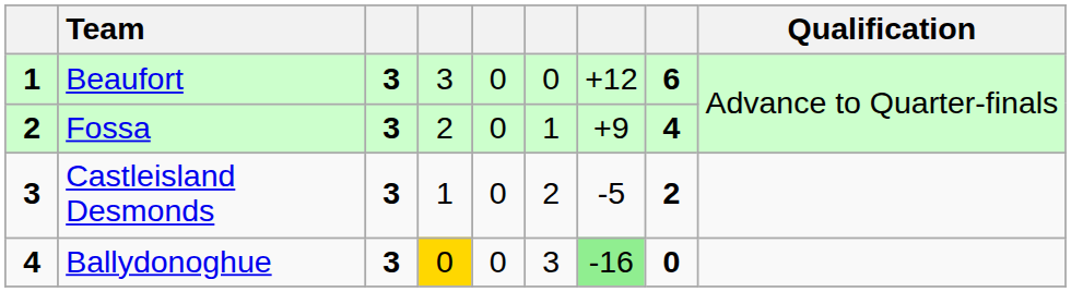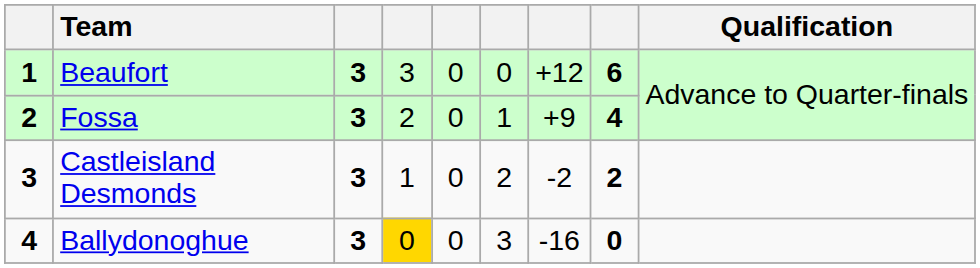 <table class="wikitable" style="text-align:center">
 <tr>
 <th width="20"></th>
 <th width="150" style="text-align:left;">Team</th>
 <th width="20"></th>
 <th width="20"></th>
 <th width="20"></th>
 <th width="20"></th>
 <th width="20"></th>
 <th width="20"></th>
 <th>Qualification</th>
 </tr>
 <tr style="background:#ccffcc">
 <td><strong>1</strong></td>
 <td align="left"> <a href='#'>Beaufort</a></td>
 <td><strong>3</strong></td>
 <td>3</td>
 <td>0</td>
 <td>0</td>
 <td>+12</td>
 <td><strong>6</strong></td>
 <td rowspan="2">Advance to Quarter-finals</td>
 </tr>
 <tr style="background:#ccffcc">
 <td><strong>2</strong></td>
 <td align="left"> <a href='#'>Fossa</a></td>
 <td><strong>3</strong></td>
 <td>2</td>
 <td>0</td>
 <td>1</td>
 <td>+9</td>
 <td><strong>4</strong></td>
 </tr>
 <tr>
 <td><strong>3</strong></td>
 <td align="left"> <a href='#'>Castleisland Desmonds</a></td>
 <td><strong>3</strong></td>
 <td>1</td>
 <td>0</td>
 <td>2</td>
-<td>-5</td>
+<td>-2</td>
 <td><strong>2</strong></td>
 <td></td>
 </tr>
 <tr>
 <td><strong>4</strong></td>
 <td align="left"> <a href='#'>Ballydonoghue</a></td>
 <td><strong>3</strong></td>
 <td style="background: gold;">0</td>
 <td>0</td>
 <td>3</td>
-<td style="background: lightgreen;">-16</td>
+<td>-16</td>
 <td><strong>0</strong></td>
 <td></td>
 </tr>
 </table>
